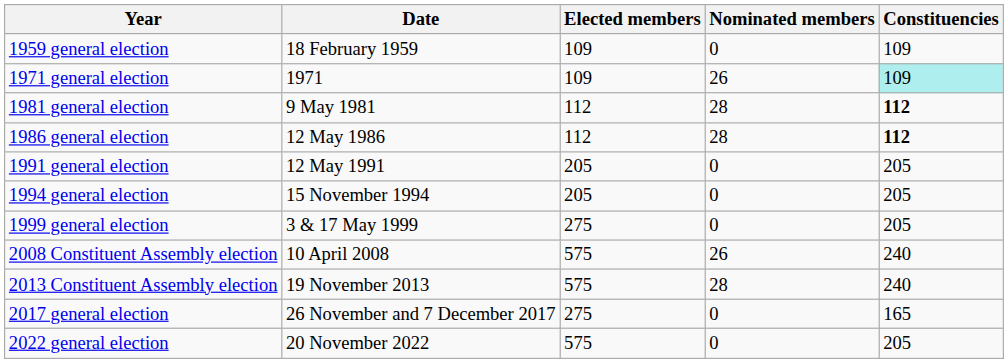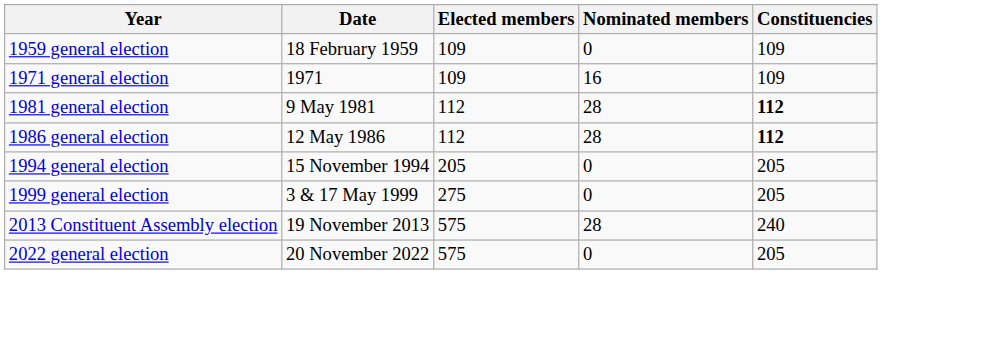 <table class="wikitable">
 <tr>
 <th>Year</th>
 <th>Date</th>
 <th>Elected members</th>
 <th>Nominated members</th>
 <th>Constituencies</th>
 </tr>
 <tr>
 <td><a href='#'>1959 general election</a></td>
 <td>18 February 1959</td>
 <td>109</td>
 <td>0</td>
 <td>109</td>
 </tr>
 <tr>
 <td><a href='#'>1971 general election</a></td>
 <td>1971</td>
 <td>109</td>
-<td>26</td>
-<td style="background: paleturquoise;">109</td>
+<td>16</td>
+<td>109</td>
 </tr>
 <tr>
 <td><a href='#'>1981 general election</a></td>
 <td>9 May 1981</td>
 <td>112</td>
 <td>28</td>
 <td><strong>112</strong></td>
 </tr>
 <tr>
 <td><a href='#'>1986 general election</a></td>
 <td>12 May 1986</td>
 <td>112</td>
 <td>28</td>
 <td><strong>112</strong></td>
 </tr>
 <tr>
-<td><a href='#'>1991 general election</a></td>
-<td>12 May 1991</td>
-<td>205</td>
-<td>0</td>
-<td>205</td>
-</tr>
-<tr>
 <td><a href='#'>1994 general election</a></td>
 <td>15 November 1994</td>
 <td>205</td>
 <td>0</td>
 <td>205</td>
 </tr>
 <tr>
 <td><a href='#'>1999 general election</a></td>
 <td>3 & 17 May 1999</td>
 <td>275</td>
 <td>0</td>
 <td>205</td>
 </tr>
 <tr>
-<td><a href='#'>2008 Constituent Assembly election</a></td>
-<td>10 April 2008</td>
-<td>575</td>
-<td>26</td>
-<td>240</td>
-</tr>
-<tr>
 <td><a href='#'>2013 Constituent Assembly election</a></td>
 <td>19 November 2013</td>
 <td>575</td>
 <td>28</td>
 <td>240</td>
-</tr>
-<tr>
-<td><a href='#'>2017 general election</a></td>
-<td>26 November and 7 December 2017</td>
-<td>275</td>
-<td>0</td>
-<td>165</td>
 </tr>
 <tr>
 <td><a href='#'>2022 general election</a></td>
 <td>20 November 2022</td>
 <td>575</td>
 <td>0</td>
 <td>205</td>
 </tr>
 </table>
